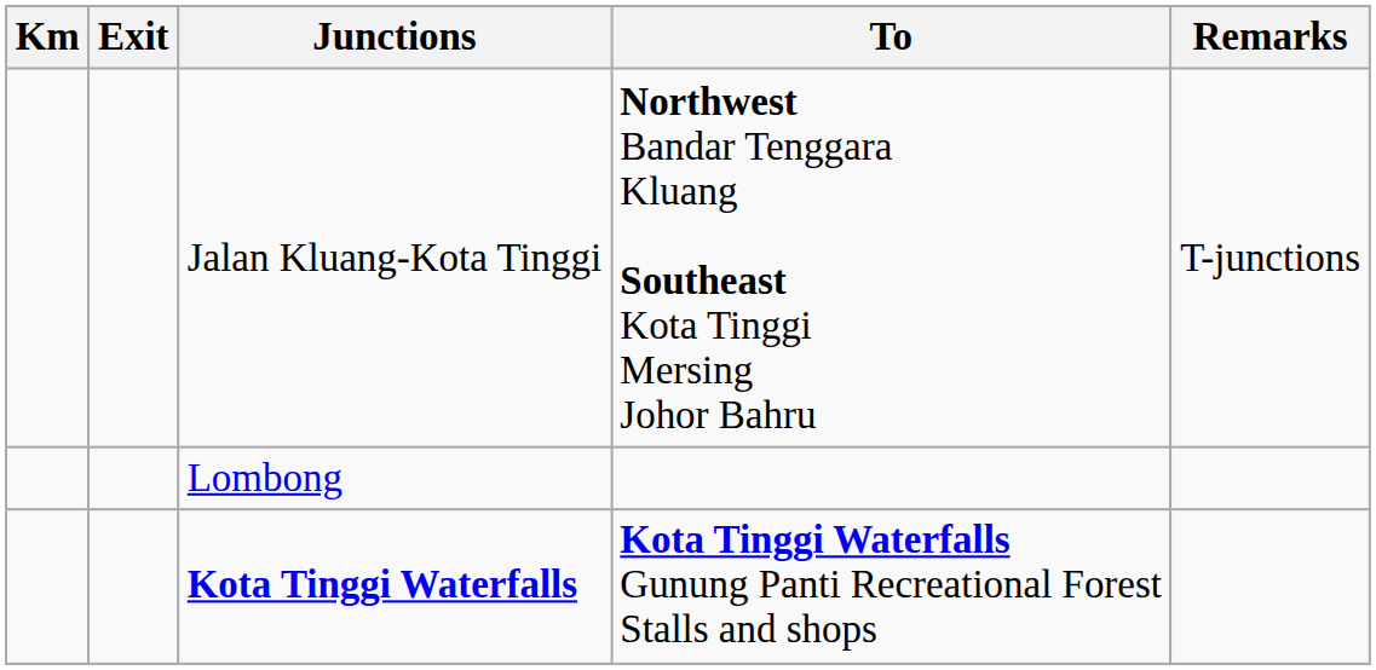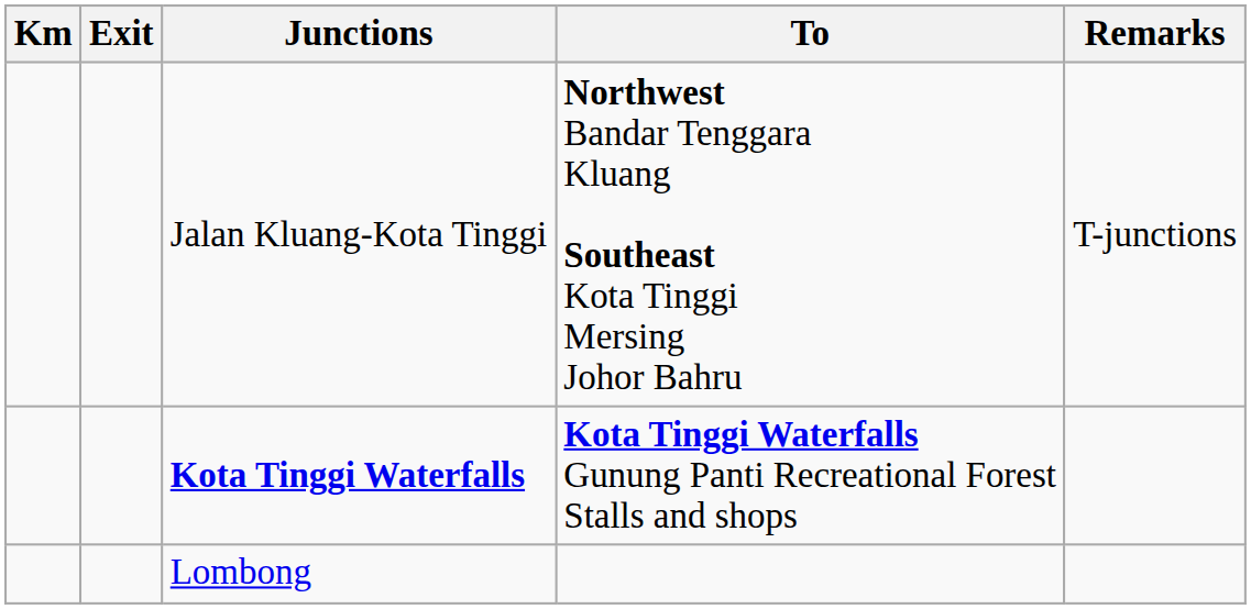 <table class="wikitable">
 <tr>
 <th>Km</th>
 <th>Exit</th>
 <th>Junctions</th>
 <th>To</th>
 <th>Remarks</th>
 </tr>
 <tr>
 <td></td>
 <td></td>
 <td>Jalan Kluang-Kota Tinggi</td>
 <td><strong>Northwest</strong><br> Bandar Tenggara<br> Kluang<br><br><strong>Southeast</strong><br> Kota Tinggi<br>  Mersing<br>  Johor Bahru</td>
 <td>T-junctions</td>
 </tr>
 <tr>
 <td></td>
 <td></td>
-<td><a href='#'>Lombong</a></td>
-<td></td>
+<td><strong><a href='#'>Kota Tinggi Waterfalls</a></strong></td>
+<td><strong><a href='#'>Kota Tinggi Waterfalls</a></strong><br>Gunung Panti Recreational Forest<br>Stalls and shops<br> </td>
 <td></td>
 </tr>
 <tr>
 <td></td>
 <td></td>
-<td><strong><a href='#'>Kota Tinggi Waterfalls</a></strong></td>
-<td><strong><a href='#'>Kota Tinggi Waterfalls</a></strong><br>Gunung Panti Recreational Forest<br>Stalls and shops<br> </td>
+<td><a href='#'>Lombong</a></td>
+<td></td>
 <td></td>
 </tr>
 </table>
